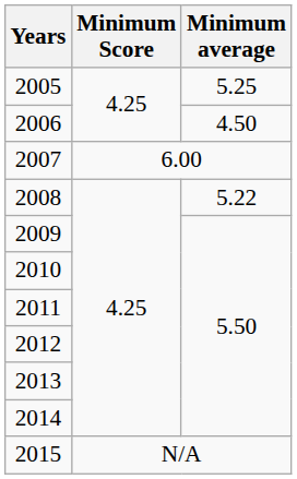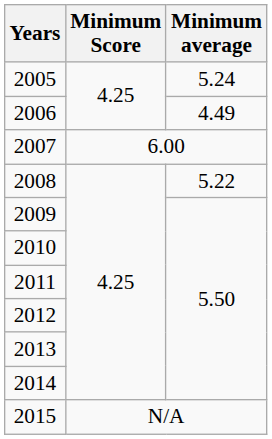 <table class="wikitable">
 <tr>
 <th>Years</th>
 <th>Minimum<br>Score</th>
 <th>Minimum<br>average</th>
 </tr>
 <tr>
 <td align="center">2005</td>
 <td rowspan="2" align="center">4.25</td>
-<td align="center">5.25</td>
+<td align="center">5.24</td>
 </tr>
 <tr>
 <td align="center">2006</td>
-<td align="center">4.50</td>
+<td align="center">4.49</td>
 </tr>
 <tr>
 <td align="center">2007</td>
 <td colspan="2" align="center">6.00</td>
 </tr>
 <tr>
 <td align="center">2008</td>
 <td rowspan="7" align="center">4.25</td>
 <td align="center">5.22</td>
 </tr>
 <tr>
 <td align="center">2009</td>
 <td rowspan="6" align="center">5.50</td>
 </tr>
 <tr>
 <td align="center">2010</td>
 </tr>
 <tr>
 <td align="center">2011</td>
 </tr>
 <tr>
 <td align="center">2012</td>
 </tr>
 <tr>
 <td align="center">2013</td>
 </tr>
 <tr>
 <td align="center">2014</td>
 </tr>
 <tr>
 <td align="center">2015</td>
 <td colspan="2" align="center">N/A</td>
 </tr>
 </table>
